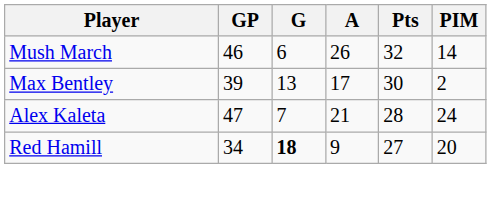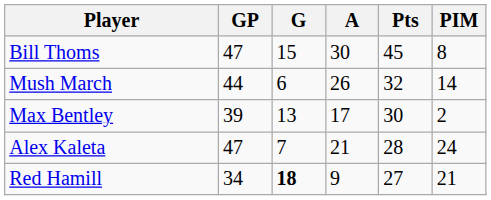 <table class="wikitable">
 <tr>
 <th bgcolor="#DDDDFF" width="40%">Player</th>
 <th bgcolor="#DDDDFF" width="10%">GP</th>
 <th bgcolor="#DDDDFF" width="10%">G</th>
 <th bgcolor="#DDDDFF" width="10%">A</th>
 <th bgcolor="#DDDDFF" width="10%">Pts</th>
 <th bgcolor="#DDDDFF" width="10%">PIM</th>
 </tr>
 <tr>
+<td><a href='#'>Bill Thoms</a></td>
+<td>47</td>
+<td>15</td>
+<td>30</td>
+<td>45</td>
+<td>8</td>
+</tr>
+<tr>
 <td><a href='#'>Mush March</a></td>
-<td>46</td>
+<td>44</td>
 <td>6</td>
 <td>26</td>
 <td>32</td>
 <td>14</td>
 </tr>
 <tr>
 <td><a href='#'>Max Bentley</a></td>
 <td>39</td>
 <td>13</td>
 <td>17</td>
 <td>30</td>
 <td>2</td>
 </tr>
 <tr>
 <td><a href='#'>Alex Kaleta</a></td>
 <td>47</td>
 <td>7</td>
 <td>21</td>
 <td>28</td>
 <td>24</td>
 </tr>
 <tr>
 <td><a href='#'>Red Hamill</a></td>
 <td>34</td>
 <td><strong>18</strong></td>
 <td>9</td>
 <td>27</td>
-<td>20</td>
+<td>21</td>
 </tr>
 </table>
